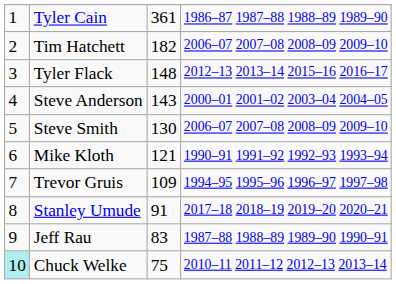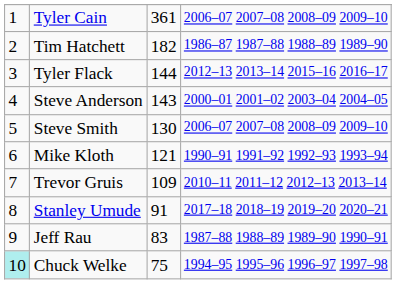 <table class="wikitable">
 <tr>
 </tr>
 <tr>
 <td>1</td>
 <td><a href='#'>Tyler Cain</a></td>
 <td>361</td>
-<td style="font-size:80%;"><a href='#'>1986–87</a> <a href='#'>1987–88</a> <a href='#'>1988–89</a> <a href='#'>1989–90</a></td>
+<td style="font-size:80%;"><a href='#'>2006–07</a> <a href='#'>2007–08</a> <a href='#'>2008–09</a> <a href='#'>2009–10</a></td>
 </tr>
 <tr>
 <td>2</td>
 <td>Tim Hatchett</td>
 <td>182</td>
-<td style="font-size:80%;"><a href='#'>2006–07</a> <a href='#'>2007–08</a> <a href='#'>2008–09</a> <a href='#'>2009–10</a></td>
+<td style="font-size:80%;"><a href='#'>1986–87</a> <a href='#'>1987–88</a> <a href='#'>1988–89</a> <a href='#'>1989–90</a></td>
 </tr>
 <tr>
 <td>3</td>
 <td>Tyler Flack</td>
-<td>148</td>
+<td>144</td>
 <td style="font-size:80%;"><a href='#'>2012–13</a> <a href='#'>2013–14</a> <a href='#'>2015–16</a> <a href='#'>2016–17</a></td>
 </tr>
 <tr>
 <td>4</td>
 <td>Steve Anderson</td>
 <td>143</td>
 <td style="font-size:80%;"><a href='#'>2000–01</a> <a href='#'>2001–02</a> <a href='#'>2003–04</a> <a href='#'>2004–05</a></td>
 </tr>
 <tr>
 <td>5</td>
 <td>Steve Smith</td>
 <td>130</td>
 <td style="font-size:80%;"><a href='#'>2006–07</a> <a href='#'>2007–08</a> <a href='#'>2008–09</a> <a href='#'>2009–10</a></td>
 </tr>
 <tr>
 <td>6</td>
 <td>Mike Kloth</td>
 <td>121</td>
 <td style="font-size:80%;"><a href='#'>1990–91</a> <a href='#'>1991–92</a> <a href='#'>1992–93</a> <a href='#'>1993–94</a></td>
 </tr>
 <tr>
 <td>7</td>
 <td>Trevor Gruis</td>
 <td>109</td>
-<td style="font-size:80%;"><a href='#'>1994–95</a> <a href='#'>1995–96</a> <a href='#'>1996–97</a> <a href='#'>1997–98</a></td>
+<td style="font-size:80%;"><a href='#'>2010–11</a> <a href='#'>2011–12</a> <a href='#'>2012–13</a> <a href='#'>2013–14</a></td>
 </tr>
 <tr>
 <td>8</td>
 <td><a href='#'>Stanley Umude</a></td>
 <td>91</td>
 <td style="font-size:80%;"><a href='#'>2017–18</a> <a href='#'>2018–19</a> <a href='#'>2019–20</a> <a href='#'>2020–21</a></td>
 </tr>
 <tr>
 <td>9</td>
 <td>Jeff Rau</td>
 <td>83</td>
 <td style="font-size:80%;"><a href='#'>1987–88</a> <a href='#'>1988–89</a> <a href='#'>1989–90</a> <a href='#'>1990–91</a></td>
 </tr>
 <tr>
 <td style="background: paleturquoise;">10</td>
 <td>Chuck Welke</td>
 <td>75</td>
-<td style="font-size:80%;"><a href='#'>2010–11</a> <a href='#'>2011–12</a> <a href='#'>2012–13</a> <a href='#'>2013–14</a></td>
+<td style="font-size:80%;"><a href='#'>1994–95</a> <a href='#'>1995–96</a> <a href='#'>1996–97</a> <a href='#'>1997–98</a></td>
 </tr>
 </table>
